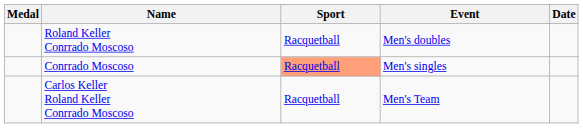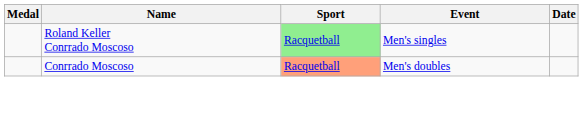 <table class="wikitable sortable" style="font-size:95%">
 <tr>
 <th>Medal</th>
 <th style="width:20em">Name</th>
 <th style="width:8em">Sport</th>
 <th style="width:14em">Event</th>
 <th>Date</th>
 </tr>
 <tr>
 <td></td>
 <td><a href='#'>Roland Keller</a><br><a href='#'>Conrrado Moscoso</a></td>
-<td><a href='#'>Racquetball</a></td>
-<td><a href='#'>Men's doubles</a></td>
+<td style="background: lightgreen;"><a href='#'>Racquetball</a></td>
+<td><a href='#'>Men's singles</a></td>
 <td></td>
 </tr>
 <tr>
 <td></td>
 <td><a href='#'>Conrrado Moscoso</a></td>
 <td style="background: lightsalmon;"><a href='#'>Racquetball</a></td>
-<td><a href='#'>Men's singles</a></td>
-<td></td>
-</tr>
-<tr>
-<td></td>
-<td><a href='#'>Carlos Keller</a><br><a href='#'>Roland Keller</a><br><a href='#'>Conrrado Moscoso</a></td>
-<td><a href='#'>Racquetball</a></td>
-<td><a href='#'>Men's Team</a></td>
+<td><a href='#'>Men's doubles</a></td>
 <td></td>
 </tr>
 </table>
